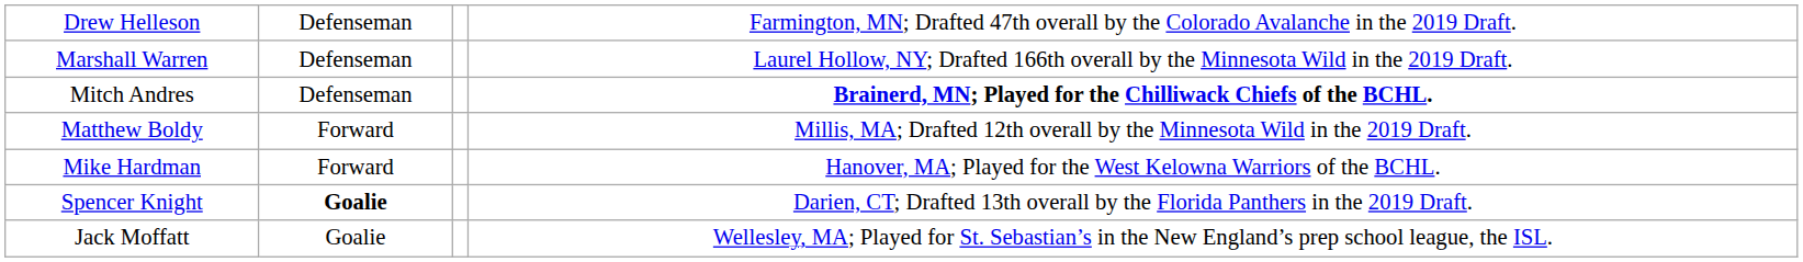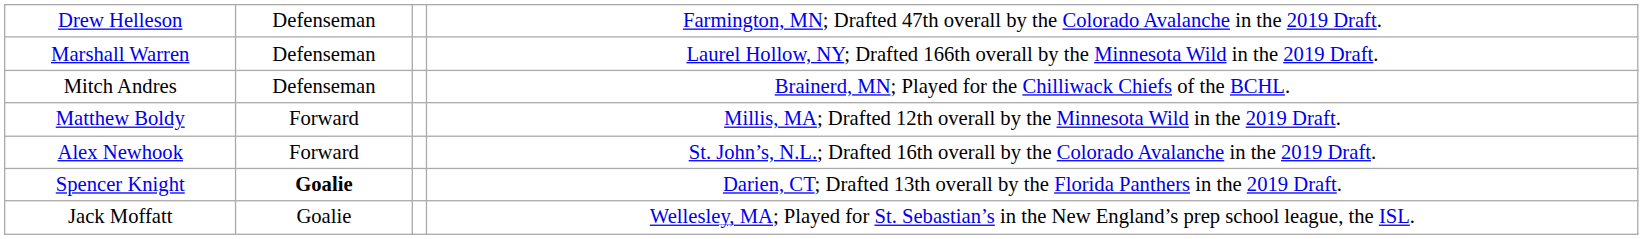 <table class="wikitable" width="80%">
 <tr align="center" style="background:white;color:black;" bgcolor=>
 <td><a href='#'>Drew Helleson</a></td>
 <td>Defenseman</td>
 <td></td>
 <td><a href='#'>Farmington, MN</a>; Drafted 47th overall by the <a href='#'>Colorado Avalanche</a> in the <a href='#'>2019 Draft</a>.</td>
 </tr>
 <tr align="center" style="background:white;color:black;" bgcolor=>
 <td><a href='#'>Marshall Warren</a></td>
 <td>Defenseman</td>
 <td></td>
 <td><a href='#'>Laurel Hollow, NY</a>; Drafted 166th overall by the <a href='#'>Minnesota Wild</a> in the <a href='#'>2019 Draft</a>.</td>
 </tr>
 <tr align="center" style="background:white;color:black;" bgcolor=>
 <td>Mitch Andres</td>
 <td>Defenseman</td>
 <td></td>
-<td><strong><a href='#'>Brainerd, MN</a>; Played for the <a href='#'>Chilliwack Chiefs</a> of the <a href='#'>BCHL</a>.</strong></td>
+<td><a href='#'>Brainerd, MN</a>; Played for the <a href='#'>Chilliwack Chiefs</a> of the <a href='#'>BCHL</a>.</td>
 </tr>
 <tr align="center" style="background:white;color:black;" bgcolor=>
 <td><a href='#'>Matthew Boldy</a></td>
 <td>Forward</td>
 <td></td>
 <td><a href='#'>Millis, MA</a>; Drafted 12th overall by the <a href='#'>Minnesota Wild</a> in the <a href='#'>2019 Draft</a>.</td>
 </tr>
 <tr align="center" style="background:white;color:black;" bgcolor=>
-<td><a href='#'>Mike Hardman</a></td>
+<td><a href='#'>Alex Newhook</a></td>
 <td>Forward</td>
 <td></td>
-<td><a href='#'>Hanover, MA</a>; Played for the <a href='#'>West Kelowna Warriors</a> of the <a href='#'>BCHL</a>.</td>
+<td><a href='#'>St. John’s, N.L.</a>; Drafted 16th overall by the <a href='#'>Colorado Avalanche</a> in the <a href='#'>2019 Draft</a>.</td>
 </tr>
 <tr align="center" style="background:white;color:black;" bgcolor=>
 <td><a href='#'>Spencer Knight</a></td>
 <td><strong>Goalie</strong></td>
 <td></td>
 <td><a href='#'>Darien, CT</a>; Drafted 13th overall by the <a href='#'>Florida Panthers</a> in the <a href='#'>2019 Draft</a>.</td>
 </tr>
 <tr align="center" style="background:white;color:black;" bgcolor=>
 <td>Jack Moffatt</td>
 <td>Goalie</td>
 <td></td>
 <td><a href='#'>Wellesley, MA</a>; Played for <a href='#'>St. Sebastian’s</a> in the New England’s prep school league, the <a href='#'>ISL</a>.</td>
 </tr>
 </table>
